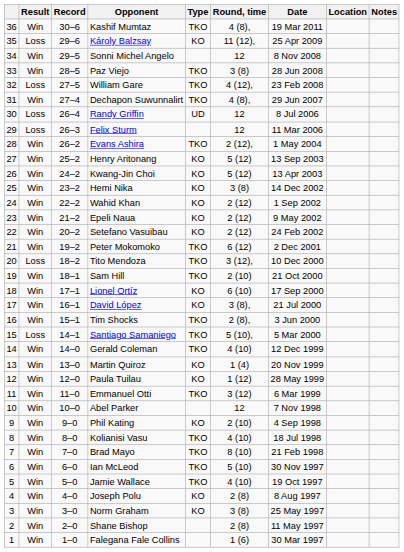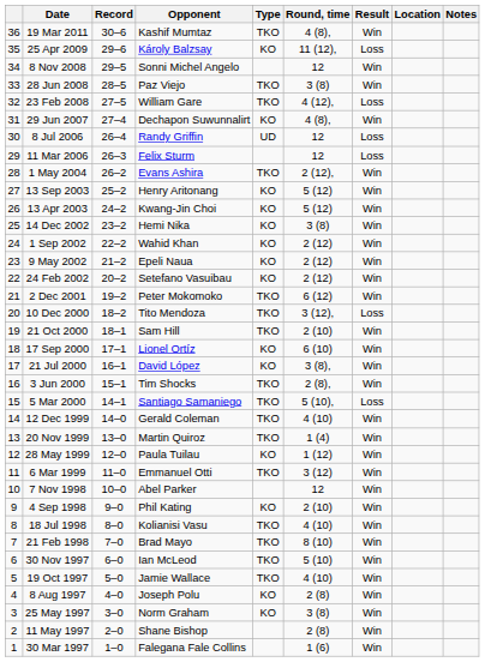 <table class="wikitable" style="text-align:center; font-size:95%">
 <tr>
 <th></th>
-<th>Result</th>
+<th>Date</th>
 <th>Record</th>
 <th>Opponent</th>
 <th>Type</th>
 <th>Round, time</th>
-<th>Date</th>
+<th>Result</th>
 <th>Location</th>
 <th>Notes</th>
 </tr>
 <tr>
 <td>36</td>
-<td>Win</td>
+<td>19 Mar 2011</td>
 <td>30–6</td>
 <td style="text-align:left;"> Kashif Mumtaz</td>
 <td>TKO</td>
 <td>4 (8), </td>
-<td>19 Mar 2011</td>
+<td>Win</td>
 <td style="text-align:left;"> </td>
 <td></td>
 </tr>
 <tr>
 <td>35</td>
-<td>Loss</td>
+<td>25 Apr 2009</td>
 <td>29–6</td>
 <td style="text-align:left;"> <a href='#'>Károly Balzsay</a></td>
 <td>KO</td>
 <td>11 (12), </td>
-<td>25 Apr 2009</td>
+<td>Loss</td>
 <td style="text-align:left;"> </td>
 <td style="text-align:left;"></td>
 </tr>
 <tr>
 <td>34</td>
-<td>Win</td>
+<td>8 Nov 2008</td>
 <td>29–5</td>
 <td style="text-align:left;"> Sonni Michel Angelo</td>
 <td></td>
 <td>12</td>
-<td>8 Nov 2008</td>
+<td>Win</td>
 <td style="text-align:left;"> </td>
 <td style="text-align:left;"></td>
 </tr>
 <tr>
 <td>33</td>
-<td>Win</td>
+<td>28 Jun 2008</td>
 <td>28–5</td>
 <td style="text-align:left;"> Paz Viejo</td>
 <td>TKO</td>
 <td>3 (8)</td>
-<td>28 Jun 2008</td>
+<td>Win</td>
 <td style="text-align:left;"> </td>
 <td style="text-align:left;"></td>
 </tr>
 <tr>
 <td>32</td>
-<td>Loss</td>
+<td>23 Feb 2008</td>
 <td>27–5</td>
 <td style="text-align:left;"> William Gare</td>
 <td>TKO</td>
 <td>4 (12), </td>
-<td>23 Feb 2008</td>
+<td>Loss</td>
 <td style="text-align:left;"> </td>
 <td style="text-align:left;"></td>
 </tr>
 <tr>
 <td>31</td>
-<td>Win</td>
+<td>29 Jun 2007</td>
 <td>27–4</td>
 <td style="text-align:left;"> Dechapon Suwunnalirt</td>
-<td>TKO</td>
+<td>KO</td>
 <td>4 (8), </td>
-<td>29 Jun 2007</td>
+<td>Win</td>
 <td style="text-align:left;"> </td>
 <td></td>
 </tr>
 <tr>
 <td>30</td>
-<td>Loss</td>
+<td>8 Jul 2006</td>
 <td>26–4</td>
 <td style="text-align:left;"> <a href='#'>Randy Griffin</a></td>
 <td>UD</td>
 <td>12</td>
-<td>8 Jul 2006</td>
+<td>Loss</td>
 <td style="text-align:left;"> </td>
 <td></td>
 </tr>
 <tr>
 <td>29</td>
-<td>Loss</td>
+<td>11 Mar 2006</td>
 <td>26–3</td>
 <td style="text-align:left;"> <a href='#'>Felix Sturm</a></td>
 <td></td>
 <td>12</td>
-<td>11 Mar 2006</td>
+<td>Loss</td>
 <td style="text-align:left;"> </td>
 <td style="text-align:left;"></td>
 </tr>
 <tr>
 <td>28</td>
-<td>Win</td>
+<td>1 May 2004</td>
 <td>26–2</td>
 <td style="text-align:left;"> <a href='#'>Evans Ashira</a></td>
 <td>TKO</td>
 <td>2 (12), </td>
-<td>1 May 2004</td>
+<td>Win</td>
 <td style="text-align:left;"> </td>
 <td style="text-align:left;"></td>
 </tr>
 <tr>
 <td>27</td>
-<td>Win</td>
+<td>13 Sep 2003</td>
 <td>25–2</td>
 <td style="text-align:left;"> Henry Aritonang</td>
 <td>KO</td>
 <td>5 (12)</td>
-<td>13 Sep 2003</td>
+<td>Win</td>
 <td style="text-align:left;"> </td>
 <td style="text-align:left;"></td>
 </tr>
 <tr>
 <td>26</td>
-<td>Win</td>
+<td>13 Apr 2003</td>
 <td>24–2</td>
 <td style="text-align:left;"> Kwang-Jin Choi</td>
 <td>KO</td>
 <td>5 (12)</td>
-<td>13 Apr 2003</td>
+<td>Win</td>
 <td style="text-align:left;"> </td>
 <td style="text-align:left;"></td>
 </tr>
 <tr>
 <td>25</td>
-<td>Win</td>
+<td>14 Dec 2002</td>
 <td>23–2</td>
 <td style="text-align:left;"> Hemi Nika</td>
 <td>KO</td>
 <td>3 (8)</td>
-<td>14 Dec 2002</td>
+<td>Win</td>
 <td style="text-align:left;"> </td>
 <td></td>
 </tr>
 <tr>
 <td>24</td>
-<td>Win</td>
+<td>1 Sep 2002</td>
 <td>22–2</td>
 <td style="text-align:left;"> Wahid Khan</td>
 <td>KO</td>
 <td>2 (12)</td>
-<td>1 Sep 2002</td>
+<td>Win</td>
 <td style="text-align:left;"> </td>
 <td style="text-align:left;"></td>
 </tr>
 <tr>
 <td>23</td>
-<td>Win</td>
+<td>9 May 2002</td>
 <td>21–2</td>
 <td style="text-align:left;"> Epeli Naua</td>
 <td>KO</td>
 <td>2 (12)</td>
-<td>9 May 2002</td>
+<td>Win</td>
 <td style="text-align:left;"> </td>
 <td style="text-align:left;"></td>
 </tr>
 <tr>
 <td>22</td>
-<td>Win</td>
+<td>24 Feb 2002</td>
 <td>20–2</td>
 <td style="text-align:left;"> Setefano Vasuibau</td>
 <td>KO</td>
 <td>2 (12)</td>
-<td>24 Feb 2002</td>
+<td>Win</td>
 <td style="text-align:left;"> </td>
 <td style="text-align:left;"></td>
 </tr>
 <tr>
 <td>21</td>
-<td>Win</td>
+<td>2 Dec 2001</td>
 <td>19–2</td>
 <td style="text-align:left;"> Peter Mokomoko</td>
 <td>TKO</td>
 <td>6 (12)</td>
-<td>2 Dec 2001</td>
+<td>Win</td>
 <td style="text-align:left;"> </td>
 <td style="text-align:left;"></td>
 </tr>
 <tr>
 <td>20</td>
-<td>Loss</td>
+<td>10 Dec 2000</td>
 <td>18–2</td>
 <td style="text-align:left;"> Tito Mendoza</td>
 <td>TKO</td>
 <td>3 (12), </td>
-<td>10 Dec 2000</td>
+<td>Loss</td>
 <td style="text-align:left;"> </td>
 <td style="text-align:left;"></td>
 </tr>
 <tr>
 <td>19</td>
-<td>Win</td>
+<td>21 Oct 2000</td>
 <td>18–1</td>
 <td style="text-align:left;"> Sam Hill</td>
 <td>TKO</td>
 <td>2 (10)</td>
-<td>21 Oct 2000</td>
+<td>Win</td>
 <td style="text-align:left;"> </td>
 <td></td>
 </tr>
 <tr>
 <td>18</td>
-<td>Win</td>
+<td>17 Sep 2000</td>
 <td>17–1</td>
 <td style="text-align:left;"> <a href='#'>Lionel Ortíz</a></td>
 <td>KO</td>
 <td>6 (10)</td>
-<td>17 Sep 2000</td>
+<td>Win</td>
 <td style="text-align:left;"> </td>
 <td></td>
 </tr>
 <tr>
 <td>17</td>
-<td>Win</td>
+<td>21 Jul 2000</td>
 <td>16–1</td>
 <td style="text-align:left;"> <a href='#'>David López</a></td>
 <td>KO</td>
 <td>3 (8), </td>
-<td>21 Jul 2000</td>
+<td>Win</td>
 <td style="text-align:left;"> </td>
 <td></td>
 </tr>
 <tr>
 <td>16</td>
-<td>Win</td>
+<td>3 Jun 2000</td>
 <td>15–1</td>
 <td style="text-align:left;"> Tim Shocks</td>
 <td>TKO</td>
 <td>2 (8), </td>
-<td>3 Jun 2000</td>
+<td>Win</td>
 <td style="text-align:left;"> </td>
 <td></td>
 </tr>
 <tr>
 <td>15</td>
-<td>Loss</td>
+<td>5 Mar 2000</td>
 <td>14–1</td>
 <td style="text-align:left;"> <a href='#'>Santiago Samaniego</a></td>
 <td>TKO</td>
 <td>5 (10), </td>
-<td>5 Mar 2000</td>
+<td>Loss</td>
 <td style="text-align:left;"> </td>
 <td></td>
 </tr>
 <tr>
 <td>14</td>
-<td>Win</td>
+<td>12 Dec 1999</td>
 <td>14–0</td>
 <td style="text-align:left;"> Gerald Coleman</td>
 <td>TKO</td>
 <td>4 (10)</td>
-<td>12 Dec 1999</td>
+<td>Win</td>
 <td style="text-align:left;"> </td>
 <td></td>
 </tr>
 <tr>
 <td>13</td>
-<td>Win</td>
+<td>20 Nov 1999</td>
 <td>13–0</td>
 <td style="text-align:left;"> Martin Quiroz</td>
-<td>KO</td>
+<td>TKO</td>
 <td>1 (4)</td>
-<td>20 Nov 1999</td>
+<td>Win</td>
 <td style="text-align:left;"> </td>
 <td></td>
 </tr>
 <tr>
 <td>12</td>
-<td>Win</td>
+<td>28 May 1999</td>
 <td>12–0</td>
 <td style="text-align:left;"> Paula Tuilau</td>
 <td>KO</td>
 <td>1 (12)</td>
-<td>28 May 1999</td>
+<td>Win</td>
 <td style="text-align:left;"> </td>
 <td style="text-align:left;"></td>
 </tr>
 <tr>
 <td>11</td>
-<td>Win</td>
+<td>6 Mar 1999</td>
 <td>11–0</td>
 <td style="text-align:left;"> Emmanuel Otti</td>
 <td>TKO</td>
 <td>3 (12)</td>
-<td>6 Mar 1999</td>
+<td>Win</td>
 <td style="text-align:left;"> </td>
 <td style="text-align:left;"></td>
 </tr>
 <tr>
 <td>10</td>
-<td>Win</td>
+<td>7 Nov 1998</td>
 <td>10–0</td>
 <td style="text-align:left;"> Abel Parker</td>
 <td></td>
 <td>12</td>
-<td>7 Nov 1998</td>
+<td>Win</td>
 <td style="text-align:left;"> </td>
 <td style="text-align:left;"></td>
 </tr>
 <tr>
 <td>9</td>
-<td>Win</td>
+<td>4 Sep 1998</td>
 <td>9–0</td>
 <td style="text-align:left;"> Phil Kating</td>
 <td>KO</td>
 <td>2 (10)</td>
-<td>4 Sep 1998</td>
+<td>Win</td>
 <td style="text-align:left;"> </td>
 <td></td>
 </tr>
 <tr>
 <td>8</td>
-<td>Win</td>
+<td>18 Jul 1998</td>
 <td>8–0</td>
 <td style="text-align:left;"> Kolianisi Vasu</td>
 <td>TKO</td>
 <td>4 (10)</td>
-<td>18 Jul 1998</td>
+<td>Win</td>
 <td style="text-align:left;"> </td>
 <td></td>
 </tr>
 <tr>
 <td>7</td>
-<td>Win</td>
+<td>21 Feb 1998</td>
 <td>7–0</td>
 <td style="text-align:left;"> Brad Mayo</td>
 <td>TKO</td>
 <td>8 (10)</td>
-<td>21 Feb 1998</td>
+<td>Win</td>
 <td style="text-align:left;"> </td>
 <td style="text-align:left;"></td>
 </tr>
 <tr>
 <td>6</td>
-<td>Win</td>
+<td>30 Nov 1997</td>
 <td>6–0</td>
 <td style="text-align:left;"> Ian McLeod</td>
 <td>TKO</td>
 <td>5 (10)</td>
-<td>30 Nov 1997</td>
+<td>Win</td>
 <td style="text-align:left;"> </td>
 <td></td>
 </tr>
 <tr>
 <td>5</td>
-<td>Win</td>
+<td>19 Oct 1997</td>
 <td>5–0</td>
 <td style="text-align:left;"> Jamie Wallace</td>
 <td>TKO</td>
 <td>4 (10)</td>
-<td>19 Oct 1997</td>
+<td>Win</td>
 <td style="text-align:left;"> </td>
 <td></td>
 </tr>
 <tr>
 <td>4</td>
-<td>Win</td>
+<td>8 Aug 1997</td>
 <td>4–0</td>
 <td style="text-align:left;"> Joseph Polu</td>
 <td>KO</td>
 <td>2 (8)</td>
-<td>8 Aug 1997</td>
+<td>Win</td>
 <td style="text-align:left;"> </td>
 <td></td>
 </tr>
 <tr>
 <td>3</td>
-<td>Win</td>
+<td>25 May 1997</td>
 <td>3–0</td>
 <td style="text-align:left;"> Norm Graham</td>
 <td>KO</td>
 <td>3 (8)</td>
-<td>25 May 1997</td>
+<td>Win</td>
 <td style="text-align:left;"> </td>
 <td></td>
 </tr>
 <tr>
 <td>2</td>
-<td>Win</td>
+<td>11 May 1997</td>
 <td>2–0</td>
 <td style="text-align:left;"> Shane Bishop</td>
 <td></td>
 <td>2 (8)</td>
-<td>11 May 1997</td>
+<td>Win</td>
 <td style="text-align:left;"> </td>
 <td></td>
 </tr>
 <tr>
 <td>1</td>
-<td>Win</td>
+<td>30 Mar 1997</td>
 <td>1–0</td>
 <td style="text-align:left;"> Falegana Fale Collins</td>
 <td></td>
 <td>1 (6)</td>
-<td>30 Mar 1997</td>
+<td>Win</td>
 <td style="text-align:left;"> </td>
 <td></td>
 </tr>
 </table>
